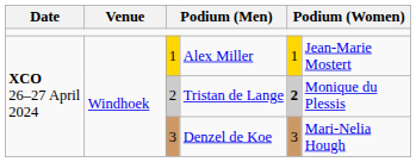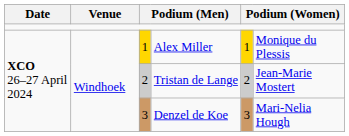 <table class="wikitable" width=70%>
 <tr>
 <th>Date</th>
 <th width=20%>Venue</th>
 <th colspan=2 width=30%>Podium (Men)</th>
 <th colspan=2 width=30%>Podium (Women)</th>
 </tr>
 <tr>
 <td colspan=6></td>
 </tr>
 <tr>
 <td rowspan=3><strong>XCO</strong> <br> 26–27 April 2024</td>
 <td rowspan=3><br><a href='#'>Windhoek</a></td>
 <td bgcolor=FFD700>1</td>
 <td><a href='#'>Alex Miller</a></td>
 <td bgcolor=FFD700>1</td>
-<td><a href='#'>Jean-Marie Mostert</a></td>
+<td><a href='#'>Monique du Plessis</a></td>
 </tr>
 <tr>
 <td bgcolor=CCCCCC>2</td>
 <td><a href='#'>Tristan de Lange</a></td>
-<td bgcolor=CCCCCC><strong>2</strong></td>
-<td><a href='#'>Monique du Plessis</a></td>
+<td bgcolor=CCCCCC>2</td>
+<td><a href='#'>Jean-Marie Mostert</a></td>
 </tr>
 <tr>
 <td bgcolor=CC9966>3</td>
 <td><a href='#'>Denzel de Koe</a></td>
 <td bgcolor=CC9966>3</td>
 <td><a href='#'>Mari-Nelia Hough</a></td>
 </tr>
 </table>
